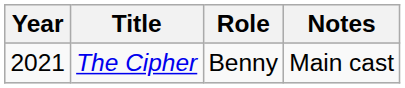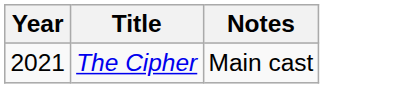 <table class="wikitable">
 <tr>
 <th>Year</th>
 <th>Title</th>
-<th>Role</th>
 <th>Notes</th>
 </tr>
 <tr>
 <td>2021</td>
 <td><em><a href='#'>The Cipher</a></em></td>
-<td>Benny</td>
 <td>Main cast</td>
 </tr>
 </table>
